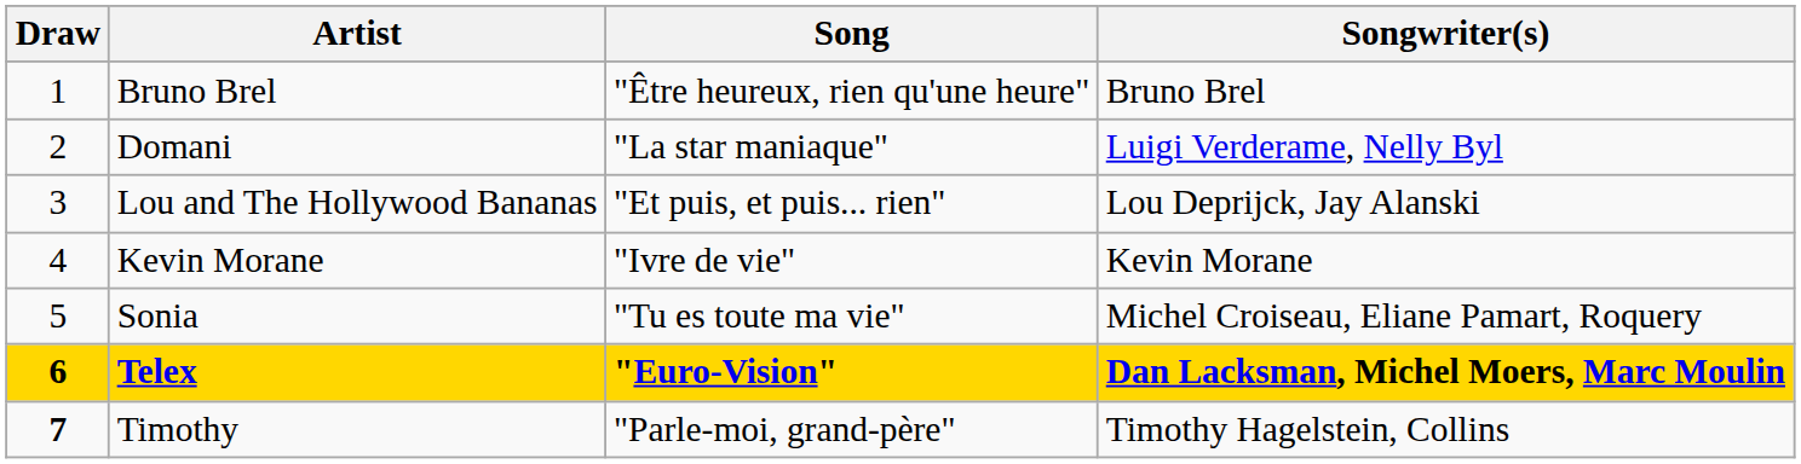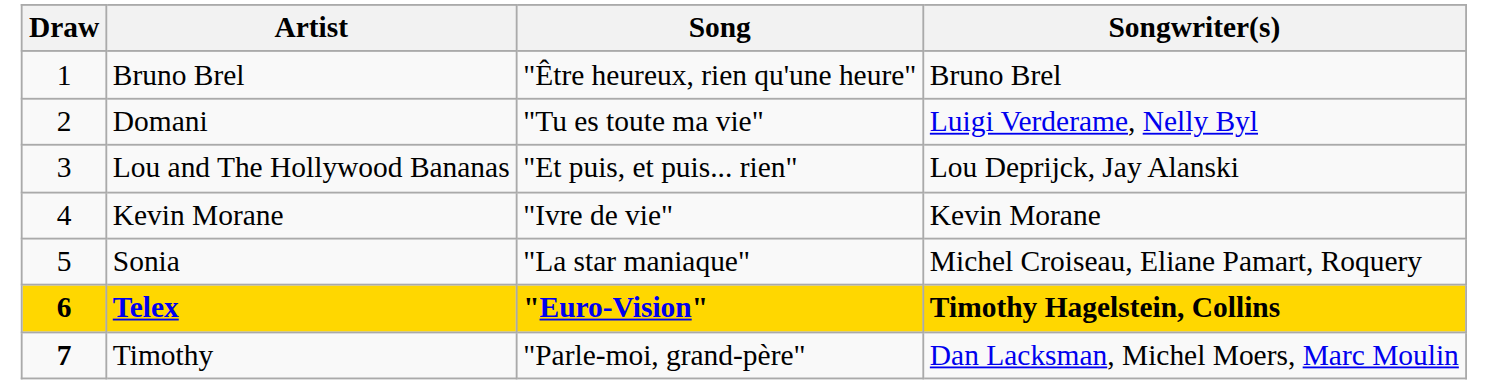 <table class="sortable wikitable" style="margin: 1em auto 1em auto; text-align:center">
 <tr>
 <th>Draw</th>
 <th>Artist</th>
 <th>Song</th>
 <th>Songwriter(s)</th>
 </tr>
 <tr>
 <td>1</td>
 <td align="left">Bruno Brel</td>
 <td align="left">"Être heureux, rien qu'une heure"</td>
 <td align="left">Bruno Brel</td>
 </tr>
 <tr>
 <td>2</td>
 <td align="left">Domani</td>
-<td align="left">"La star maniaque"</td>
+<td align="left">"Tu es toute ma vie"</td>
 <td align="left"><a href='#'>Luigi Verderame</a>, <a href='#'>Nelly Byl</a></td>
 </tr>
 <tr>
 <td>3</td>
 <td align="left">Lou and The Hollywood Bananas</td>
 <td align="left">"Et puis, et puis... rien"</td>
 <td align="left">Lou Deprijck, Jay Alanski</td>
 </tr>
 <tr>
 <td>4</td>
 <td align="left">Kevin Morane</td>
 <td align="left">"Ivre de vie"</td>
 <td align="left">Kevin Morane</td>
 </tr>
 <tr>
 <td>5</td>
 <td align="left">Sonia</td>
-<td align="left">"Tu es toute ma vie"</td>
+<td align="left">"La star maniaque"</td>
 <td align="left">Michel Croiseau, Eliane Pamart, Roquery</td>
 </tr>
 <tr style="font-weight:bold; background:gold;">
 <td>6</td>
 <td align="left"><a href='#'>Telex</a></td>
 <td align="left">"<a href='#'>Euro-Vision</a>"</td>
-<td align="left"><a href='#'>Dan Lacksman</a>, Michel Moers, <a href='#'>Marc Moulin</a></td>
+<td align="left">Timothy Hagelstein, Collins</td>
 </tr>
 <tr>
 <td><strong>7</strong></td>
 <td align="left">Timothy</td>
 <td align="left">"Parle-moi, grand-père"</td>
-<td align="left">Timothy Hagelstein, Collins</td>
+<td align="left"><a href='#'>Dan Lacksman</a>, Michel Moers, <a href='#'>Marc Moulin</a></td>
 </tr>
 </table>
